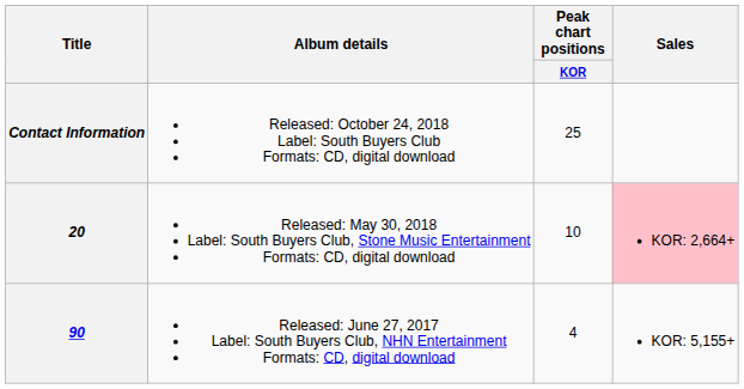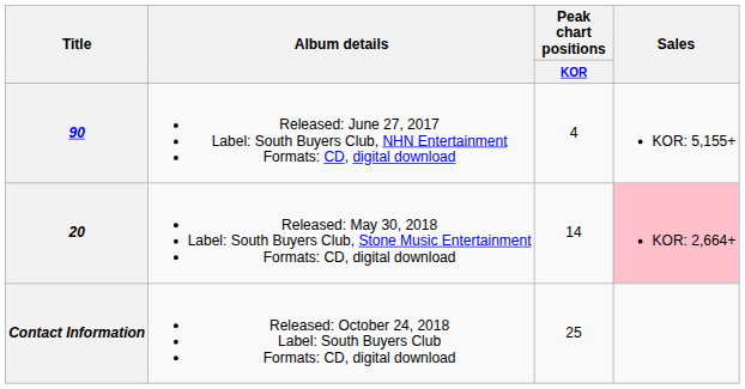 <table class="wikitable plainrowheaders" style="text-align:center;">
 <tr>
 <th scope="col" rowspan="2">Title</th>
 <th scope="col" rowspan="2">Album details</th>
 <th scope="col" colspan="1" style="width:5em;">Peak chart positions</th>
 <th scope="col" rowspan="2">Sales</th>
 </tr>
 <tr>
 <th><small><a href='#'>KOR</a></small><br></th>
 </tr>
 <tr>
+<th scope="row"><em><a href='#'>90</a></em></th>
+<td><br><ul><li>Released: June 27, 2017</li><li>Label: South Buyers Club, <a href='#'>NHN Entertainment</a></li><li>Formats: <a href='#'>CD</a>, <a href='#'>digital download</a></li></ul></td>
+<td>4</td>
+<td><br><ul><li>KOR: 5,155+</li></ul></td>
+</tr>
+<tr>
+<th scope="row"><em>20</em></th>
+<td><br><ul><li>Released: May 30, 2018</li><li>Label: South Buyers Club, <a href='#'>Stone Music Entertainment</a></li><li>Formats: CD, digital download</li></ul></td>
+<td>14</td>
+<td style="background: pink;"><br><ul><li>KOR: 2,664+</li></ul></td>
+</tr>
+<tr>
 <th scope="row"><em>Contact Information</em></th>
 <td><br><ul><li>Released: October 24, 2018</li><li>Label: South Buyers Club</li><li>Formats: CD, digital download</li></ul></td>
 <td>25</td>
 <td></td>
 </tr>
-<tr>
-<th scope="row"><em>20</em></th>
-<td><br><ul><li>Released: May 30, 2018</li><li>Label: South Buyers Club, <a href='#'>Stone Music Entertainment</a></li><li>Formats: CD, digital download</li></ul></td>
-<td>10</td>
-<td style="background: pink;"><br><ul><li>KOR: 2,664+</li></ul></td>
-</tr>
-<tr>
-<th scope="row"><em><a href='#'>90</a></em></th>
-<td><br><ul><li>Released: June 27, 2017</li><li>Label: South Buyers Club, <a href='#'>NHN Entertainment</a></li><li>Formats: <a href='#'>CD</a>, <a href='#'>digital download</a></li></ul></td>
-<td>4</td>
-<td><br><ul><li>KOR: 5,155+</li></ul></td>
-</tr>
 </table>
